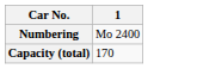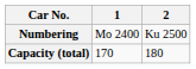 <table class="wikitable">
 <tr>
 <th>Car No.</th>
 <th>1</th>
+<th>2</th>
 </tr>
 <tr>
 <th>Numbering</th>
 <td>Mo 2400</td>
+<td>Ku 2500</td>
 </tr>
 <tr>
 <th>Capacity (total)</th>
 <td>170</td>
+<td>180</td>
 </tr>
 </table>
